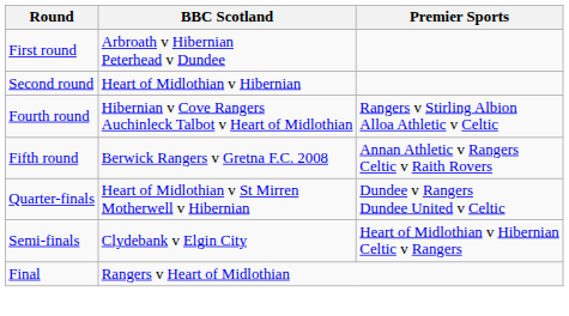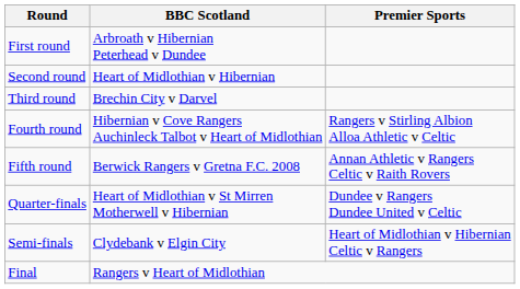 <table class="wikitable">
 <tr>
 <th>Round</th>
 <th>BBC Scotland</th>
 <th>Premier Sports</th>
 </tr>
 <tr>
 <td><a href='#'>First round</a></td>
 <td><a href='#'>Arbroath</a> v <a href='#'>Hibernian</a><br><a href='#'>Peterhead</a> v <a href='#'>Dundee</a></td>
 <td></td>
 </tr>
 <tr>
 <td><a href='#'>Second round</a></td>
 <td><a href='#'>Heart of Midlothian</a> v <a href='#'>Hibernian</a></td>
+<td></td>
+</tr>
+<tr>
+<td><a href='#'>Third round</a></td>
+<td><a href='#'>Brechin City</a> v <a href='#'>Darvel</a></td>
 <td></td>
 </tr>
 <tr>
 <td><a href='#'>Fourth round</a></td>
 <td><a href='#'>Hibernian</a> v <a href='#'>Cove Rangers</a><br><a href='#'>Auchinleck Talbot</a> v <a href='#'>Heart of Midlothian</a></td>
 <td><a href='#'>Rangers</a> v <a href='#'>Stirling Albion</a><br><a href='#'>Alloa Athletic</a> v <a href='#'>Celtic</a></td>
 </tr>
 <tr>
 <td><a href='#'>Fifth round</a></td>
 <td><a href='#'>Berwick Rangers</a> v <a href='#'>Gretna F.C. 2008</a></td>
 <td><a href='#'>Annan Athletic</a> v <a href='#'>Rangers</a><br><a href='#'>Celtic</a> v <a href='#'>Raith Rovers</a></td>
 </tr>
 <tr>
 <td><a href='#'>Quarter-finals</a></td>
 <td><a href='#'>Heart of Midlothian</a> v <a href='#'>St Mirren</a><br><a href='#'>Motherwell</a> v <a href='#'>Hibernian</a></td>
 <td><a href='#'>Dundee</a> v <a href='#'>Rangers</a><br><a href='#'>Dundee United</a> v <a href='#'>Celtic</a></td>
 </tr>
 <tr>
 <td><a href='#'>Semi-finals</a></td>
 <td><a href='#'>Clydebank</a> v <a href='#'>Elgin City</a></td>
 <td><a href='#'>Heart of Midlothian</a> v <a href='#'>Hibernian</a><br><a href='#'>Celtic</a> v <a href='#'>Rangers</a></td>
 </tr>
 <tr>
 <td><a href='#'>Final</a></td>
 <td colspan=2><a href='#'>Rangers</a> v <a href='#'>Heart of Midlothian</a></td>
 </tr>
 </table>
